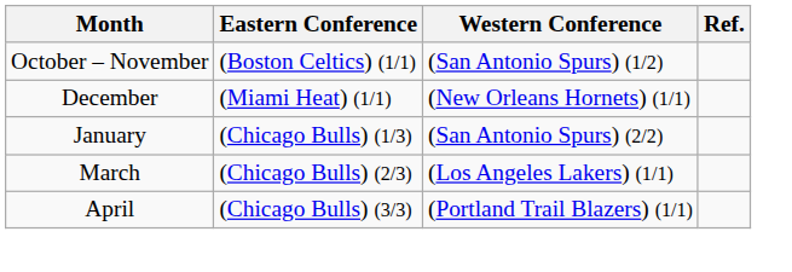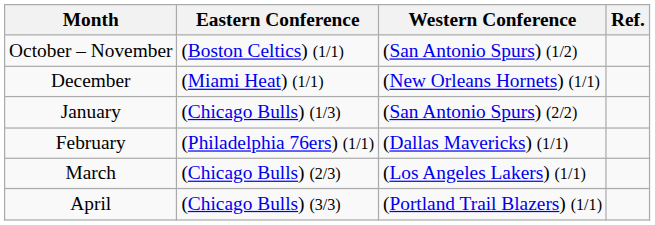 <table class="wikitable sortable" border="1">
 <tr>
 <th>Month</th>
 <th>Eastern Conference</th>
 <th>Western Conference</th>
 <th class=unsortable>Ref.</th>
 </tr>
 <tr>
 <td align=center>October – November</td>
 <td> (<a href='#'>Boston Celtics</a>) <small>(1/1)</small></td>
 <td> (<a href='#'>San Antonio Spurs</a>) <small>(1/2)</small></td>
 <td align=center></td>
 </tr>
 <tr>
 <td align=center>December</td>
 <td> (<a href='#'>Miami Heat</a>) <small>(1/1)</small></td>
 <td> (<a href='#'>New Orleans Hornets</a>) <small>(1/1)</small></td>
 <td align=center></td>
 </tr>
 <tr>
 <td align=center>January</td>
 <td> (<a href='#'>Chicago Bulls</a>) <small>(1/3)</small></td>
 <td> (<a href='#'>San Antonio Spurs</a>) <small>(2/2)</small></td>
 <td align=center></td>
 </tr>
 <tr>
+<td align=center>February</td>
+<td> (<a href='#'>Philadelphia 76ers</a>) <small>(1/1)</small></td>
+<td> (<a href='#'>Dallas Mavericks</a>) <small>(1/1)</small></td>
+<td align=center></td>
+</tr>
+<tr>
 <td align=center>March</td>
 <td> (<a href='#'>Chicago Bulls</a>) <small>(2/3)</small></td>
 <td> (<a href='#'>Los Angeles Lakers</a>) <small>(1/1)</small></td>
 <td align=center></td>
 </tr>
 <tr>
 <td align=center>April</td>
 <td> (<a href='#'>Chicago Bulls</a>) <small>(3/3)</small></td>
 <td> (<a href='#'>Portland Trail Blazers</a>) <small>(1/1)</small></td>
 <td align=center></td>
 </tr>
 </table>
